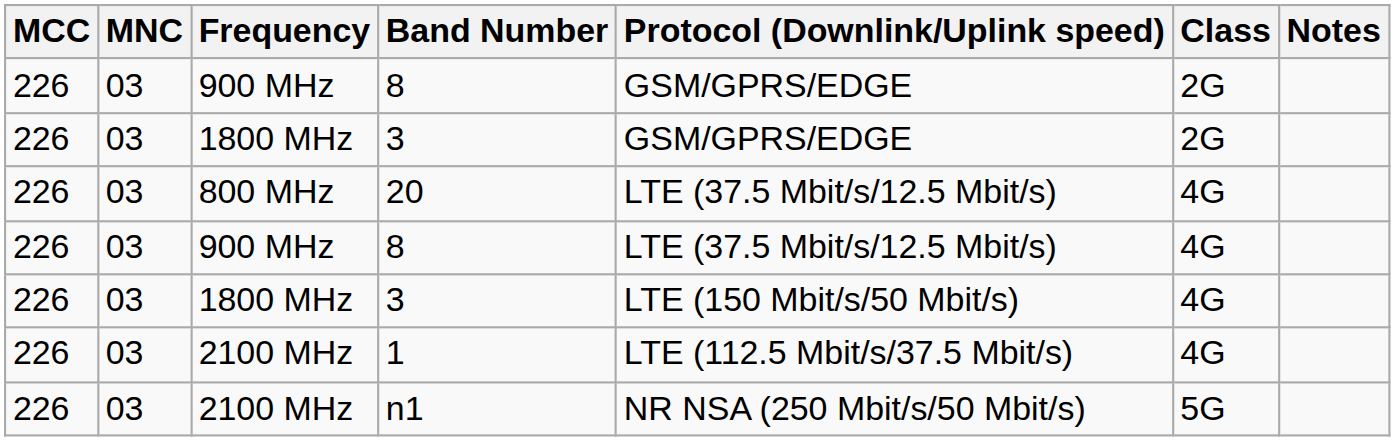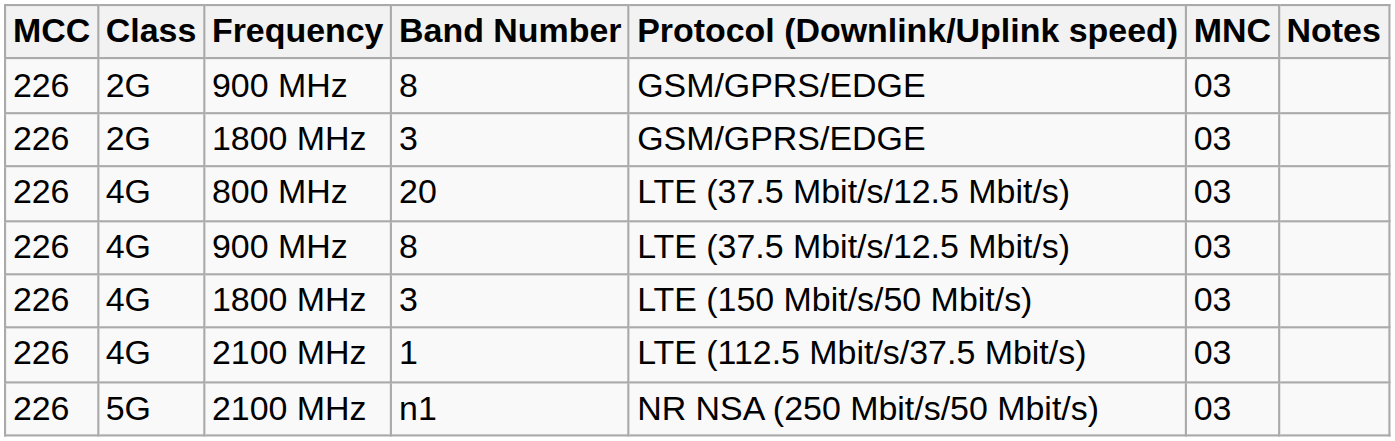 <table class="wikitable sortable" border="1">
 <tr>
 <th>MCC</th>
-<th>MNC</th>
+<th>Class</th>
 <th>Frequency</th>
 <th>Band Number</th>
 <th>Protocol (Downlink/Uplink speed)</th>
-<th>Class</th>
+<th>MNC</th>
 <th class="unsortable">Notes</th>
 </tr>
 <tr>
 <td>226</td>
-<td>03</td>
+<td>2G</td>
 <td>900 MHz</td>
 <td>8</td>
 <td>GSM/GPRS/EDGE</td>
-<td>2G</td>
+<td>03</td>
 <td></td>
 </tr>
 <tr>
 <td>226</td>
-<td>03</td>
+<td>2G</td>
 <td>1800 MHz</td>
 <td>3</td>
 <td>GSM/GPRS/EDGE</td>
-<td>2G</td>
+<td>03</td>
 <td></td>
 </tr>
 <tr>
 <td>226</td>
-<td>03</td>
+<td>4G</td>
 <td>800 MHz</td>
 <td>20</td>
 <td>LTE (37.5 Mbit/s/12.5 Mbit/s)</td>
-<td>4G</td>
+<td>03</td>
 <td></td>
 </tr>
 <tr>
 <td>226</td>
-<td>03</td>
+<td>4G</td>
 <td>900 MHz</td>
 <td>8</td>
 <td>LTE (37.5 Mbit/s/12.5 Mbit/s)</td>
-<td>4G</td>
+<td>03</td>
 <td></td>
 </tr>
 <tr>
 <td>226</td>
-<td>03</td>
+<td>4G</td>
 <td>1800 MHz</td>
 <td>3</td>
 <td>LTE (150 Mbit/s/50 Mbit/s)</td>
-<td>4G</td>
+<td>03</td>
 <td></td>
 </tr>
 <tr>
 <td>226</td>
-<td>03</td>
+<td>4G</td>
 <td>2100 MHz</td>
 <td>1</td>
 <td>LTE (112.5 Mbit/s/37.5 Mbit/s)</td>
-<td>4G</td>
+<td>03</td>
 <td></td>
 </tr>
 <tr>
 <td>226</td>
-<td>03</td>
+<td>5G</td>
 <td>2100 MHz</td>
 <td>n1</td>
 <td>NR NSA (250 Mbit/s/50 Mbit/s)</td>
-<td>5G</td>
+<td>03</td>
 <td></td>
 </tr>
 </table>
